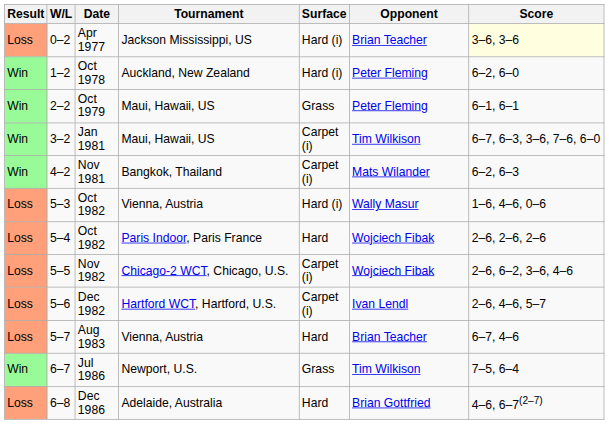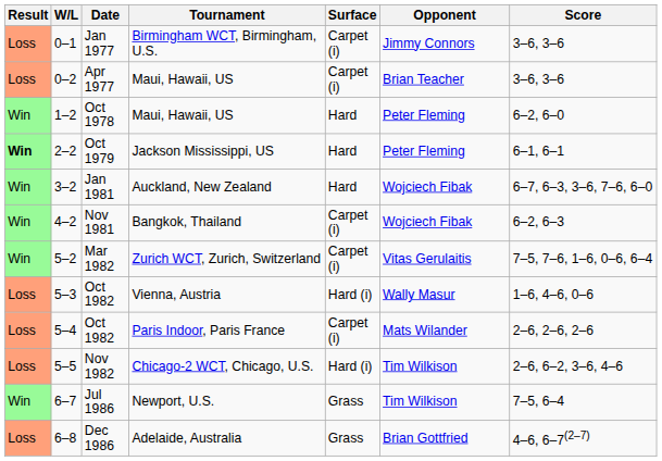 <table class="sortable wikitable">
 <tr>
 <th>Result</th>
 <th>W/L</th>
 <th style="width:50px">Date</th>
 <th style="width:230px">Tournament</th>
 <th style="width:55px">Surface</th>
 <th style="width:150px">Opponent</th>
 <th style="width:170px" class="unsortable">Score</th>
 </tr>
 <tr>
 <td style="background:#ffa07a;">Loss</td>
+<td>0–1</td>
+<td>Jan 1977</td>
+<td><a href='#'>Birmingham WCT</a>, Birmingham, U.S.</td>
+<td>Carpet (i)</td>
+<td> <a href='#'>Jimmy Connors</a></td>
+<td>3–6, 3–6</td>
+</tr>
+<tr>
+<td style="background:#ffa07a;">Loss</td>
 <td>0–2</td>
 <td>Apr 1977</td>
-<td>Jackson Mississippi, US</td>
-<td>Hard (i)</td>
+<td>Maui, Hawaii, US</td>
+<td>Carpet (i)</td>
 <td> <a href='#'>Brian Teacher</a></td>
-<td style="background: lightyellow;">3–6, 3–6</td>
+<td>3–6, 3–6</td>
 </tr>
 <tr>
 <td style="background:#98fb98">Win</td>
 <td>1–2</td>
 <td>Oct 1978</td>
-<td>Auckland, New Zealand</td>
-<td>Hard (i)</td>
+<td>Maui, Hawaii, US</td>
+<td>Hard</td>
 <td> <a href='#'>Peter Fleming</a></td>
 <td>6–2, 6–0</td>
 </tr>
 <tr>
-<td style="background:#98fb98">Win</td>
+<td style="background:#98fb98"><strong>Win</strong></td>
 <td>2–2</td>
 <td>Oct 1979</td>
-<td>Maui, Hawaii, US</td>
-<td>Grass</td>
+<td>Jackson Mississippi, US</td>
+<td>Hard</td>
 <td> <a href='#'>Peter Fleming</a></td>
 <td>6–1, 6–1</td>
 </tr>
 <tr>
 <td style="background:#98fb98">Win</td>
 <td>3–2</td>
 <td>Jan 1981</td>
-<td>Maui, Hawaii, US</td>
-<td>Carpet (i)</td>
-<td> <a href='#'>Tim Wilkison</a></td>
+<td>Auckland, New Zealand</td>
+<td>Hard</td>
+<td> <a href='#'>Wojciech Fibak</a></td>
 <td>6–7, 6–3, 3–6, 7–6, 6–0</td>
 </tr>
 <tr>
 <td style="background:#98fb98">Win</td>
 <td>4–2</td>
 <td>Nov 1981</td>
 <td>Bangkok, Thailand</td>
 <td>Carpet (i)</td>
-<td> <a href='#'>Mats Wilander</a></td>
+<td> <a href='#'>Wojciech Fibak</a></td>
 <td>6–2, 6–3</td>
+</tr>
+<tr>
+<td style="background:#98fb98">Win</td>
+<td>5–2</td>
+<td>Mar 1982</td>
+<td><a href='#'>Zurich WCT</a>, Zurich, Switzerland</td>
+<td>Carpet (i)</td>
+<td> <a href='#'>Vitas Gerulaitis</a></td>
+<td>7–5, 7–6, 1–6, 0–6, 6–4</td>
 </tr>
 <tr>
 <td style="background:#ffa07a;">Loss</td>
 <td>5–3</td>
 <td>Oct 1982</td>
 <td>Vienna, Austria</td>
 <td>Hard (i)</td>
 <td> <a href='#'>Wally Masur</a></td>
 <td>1–6, 4–6, 0–6</td>
 </tr>
 <tr>
 <td style="background:#ffa07a;">Loss</td>
 <td>5–4</td>
 <td>Oct 1982</td>
 <td><a href='#'>Paris Indoor</a>, Paris France</td>
-<td>Hard</td>
-<td> <a href='#'>Wojciech Fibak</a></td>
+<td>Carpet (i)</td>
+<td> <a href='#'>Mats Wilander</a></td>
 <td>2–6, 2–6, 2–6</td>
 </tr>
 <tr>
 <td style="background:#ffa07a;">Loss</td>
 <td>5–5</td>
 <td>Nov 1982</td>
 <td><a href='#'>Chicago-2 WCT</a>, Chicago, U.S.</td>
-<td>Carpet (i)</td>
-<td> <a href='#'>Wojciech Fibak</a></td>
+<td>Hard (i)</td>
+<td> <a href='#'>Tim Wilkison</a></td>
 <td>2–6, 6–2, 3–6, 4–6</td>
-</tr>
-<tr>
-<td style="background:#ffa07a;">Loss</td>
-<td>5–6</td>
-<td>Dec 1982</td>
-<td><a href='#'>Hartford WCT</a>, Hartford, U.S.</td>
-<td>Carpet (i)</td>
-<td> <a href='#'>Ivan Lendl</a></td>
-<td>2–6, 4–6, 5–7</td>
-</tr>
-<tr>
-<td style="background:#ffa07a;">Loss</td>
-<td>5–7</td>
-<td>Aug 1983</td>
-<td>Vienna, Austria</td>
-<td>Hard</td>
-<td> <a href='#'>Brian Teacher</a></td>
-<td>6–7, 4–6</td>
 </tr>
 <tr>
 <td style="background:#98fb98">Win</td>
 <td>6–7</td>
 <td>Jul 1986</td>
 <td>Newport, U.S.</td>
 <td>Grass</td>
 <td> <a href='#'>Tim Wilkison</a></td>
 <td>7–5, 6–4</td>
 </tr>
 <tr>
 <td style="background:#ffa07a;">Loss</td>
 <td>6–8</td>
 <td>Dec 1986</td>
 <td>Adelaide, Australia</td>
-<td>Hard</td>
+<td>Grass</td>
 <td> <a href='#'>Brian Gottfried</a></td>
 <td>4–6, 6–7<sup>(2–7)</sup></td>
 </tr>
 </table>
